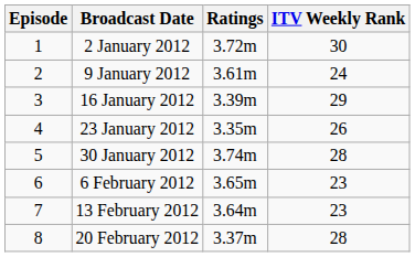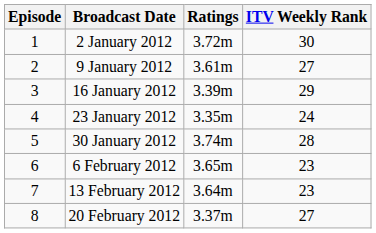 <table class="wikitable" style="text-align:center;">
 <tr>
 <th>Episode</th>
 <th>Broadcast Date</th>
 <th>Ratings</th>
 <th><a href='#'>ITV</a> Weekly Rank</th>
 </tr>
 <tr>
 <td>1</td>
 <td>2 January 2012</td>
 <td>3.72m</td>
 <td>30</td>
 </tr>
 <tr>
 <td>2</td>
 <td>9 January 2012</td>
 <td>3.61m</td>
-<td>24</td>
+<td>27</td>
 </tr>
 <tr>
 <td>3</td>
 <td>16 January 2012</td>
 <td>3.39m</td>
 <td>29</td>
 </tr>
 <tr>
 <td>4</td>
 <td>23 January 2012</td>
 <td>3.35m</td>
-<td>26</td>
+<td>24</td>
 </tr>
 <tr>
 <td>5</td>
 <td>30 January 2012</td>
 <td>3.74m</td>
 <td>28</td>
 </tr>
 <tr>
 <td>6</td>
 <td>6 February 2012</td>
 <td>3.65m</td>
 <td>23</td>
 </tr>
 <tr>
 <td>7</td>
 <td>13 February 2012</td>
 <td>3.64m</td>
 <td>23</td>
 </tr>
 <tr>
 <td>8</td>
 <td>20 February 2012</td>
 <td>3.37m</td>
-<td>28</td>
+<td>27</td>
 </tr>
 </table>
